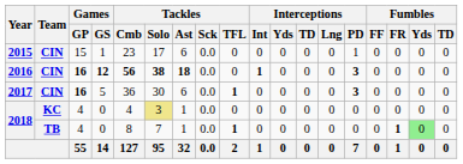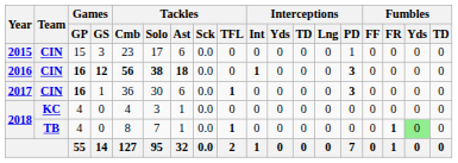 <table class="wikitable" style="text-align:center">
 <tr>
 <th rowspan="2">Year</th>
 <th rowspan="2">Team</th>
 <th colspan="2">Games</th>
 <th colspan="5">Tackles</th>
 <th colspan="5">Interceptions</th>
 <th colspan="4">Fumbles</th>
 </tr>
 <tr>
 <th>GP</th>
 <th>GS</th>
 <th>Cmb</th>
 <th>Solo</th>
 <th>Ast</th>
 <th>Sck</th>
 <th>TFL</th>
 <th>Int</th>
 <th>Yds</th>
 <th>TD</th>
 <th>Lng</th>
 <th>PD</th>
 <th>FF</th>
 <th>FR</th>
 <th>Yds</th>
 <th>TD</th>
 </tr>
 <tr>
 <th><a href='#'>2015</a></th>
 <th><a href='#'>CIN</a></th>
 <td>15</td>
-<td>1</td>
+<td>3</td>
 <td>23</td>
 <td>17</td>
 <td>6</td>
 <td>0.0</td>
 <td>0</td>
 <td>0</td>
 <td>0</td>
 <td>0</td>
 <td>0</td>
 <td>1</td>
 <td>0</td>
 <td>0</td>
 <td>0</td>
 <td>0</td>
 </tr>
 <tr>
 <th><a href='#'>2016</a></th>
 <th><a href='#'>CIN</a></th>
 <td><strong>16</strong></td>
 <td><strong>12</strong></td>
 <td><strong>56</strong></td>
 <td><strong>38</strong></td>
 <td><strong>18</strong></td>
 <td>0.0</td>
 <td>0</td>
 <td><strong>1</strong></td>
 <td>0</td>
 <td>0</td>
 <td>0</td>
 <td><strong>3</strong></td>
 <td>0</td>
 <td>0</td>
 <td>0</td>
 <td>0</td>
 </tr>
 <tr>
 <th><a href='#'>2017</a></th>
 <th><a href='#'>CIN</a></th>
 <td><strong>16</strong></td>
-<td>5</td>
+<td>1</td>
 <td>36</td>
 <td>30</td>
 <td>6</td>
 <td>0.0</td>
 <td><strong>1</strong></td>
 <td>0</td>
 <td>0</td>
 <td>0</td>
 <td>0</td>
 <td><strong>3</strong></td>
 <td>0</td>
 <td>0</td>
 <td>0</td>
 <td>0</td>
 </tr>
 <tr>
 <th rowspan="2"><a href='#'>2018</a></th>
 <th><a href='#'>KC</a></th>
 <td>4</td>
 <td>0</td>
 <td>4</td>
-<td style="background: khaki;">3</td>
+<td>3</td>
 <td>1</td>
 <td>0.0</td>
 <td>0</td>
 <td>0</td>
 <td>0</td>
 <td>0</td>
 <td>0</td>
 <td>0</td>
 <td>0</td>
 <td>0</td>
 <td>0</td>
 <td>0</td>
 </tr>
 <tr>
 <th><a href='#'>TB</a></th>
 <td>4</td>
 <td>0</td>
 <td>8</td>
 <td>7</td>
 <td>1</td>
 <td>0.0</td>
 <td><strong>1</strong></td>
 <td>0</td>
 <td>0</td>
 <td>0</td>
 <td>0</td>
 <td>0</td>
 <td>0</td>
 <td><strong>1</strong></td>
 <td style="background: lightgreen;">0</td>
 <td>0</td>
 </tr>
 <tr>
 <th colspan="2"></th>
 <th>55</th>
 <th>14</th>
 <th>127</th>
 <th>95</th>
 <th>32</th>
 <th>0.0</th>
 <th>2</th>
 <th>1</th>
 <th>0</th>
 <th>0</th>
 <th>0</th>
 <th>7</th>
 <th>0</th>
 <th>1</th>
 <th>0</th>
 <th>0</th>
 </tr>
 </table>
